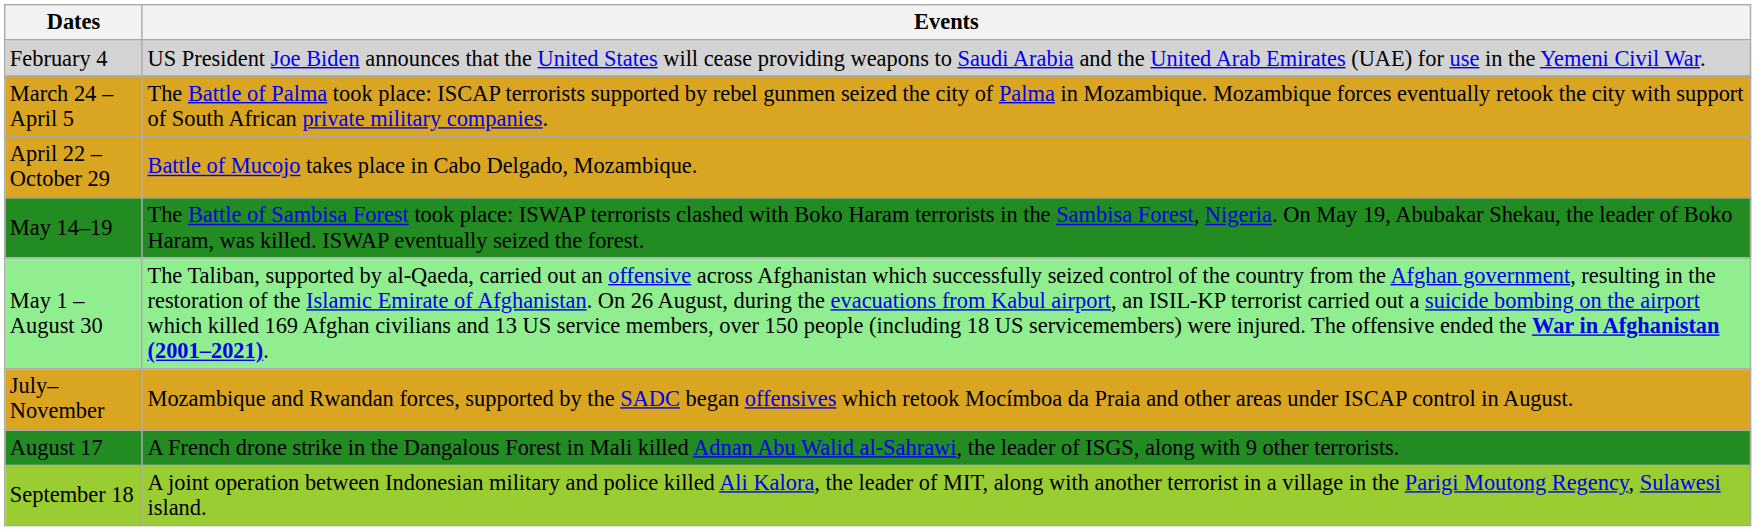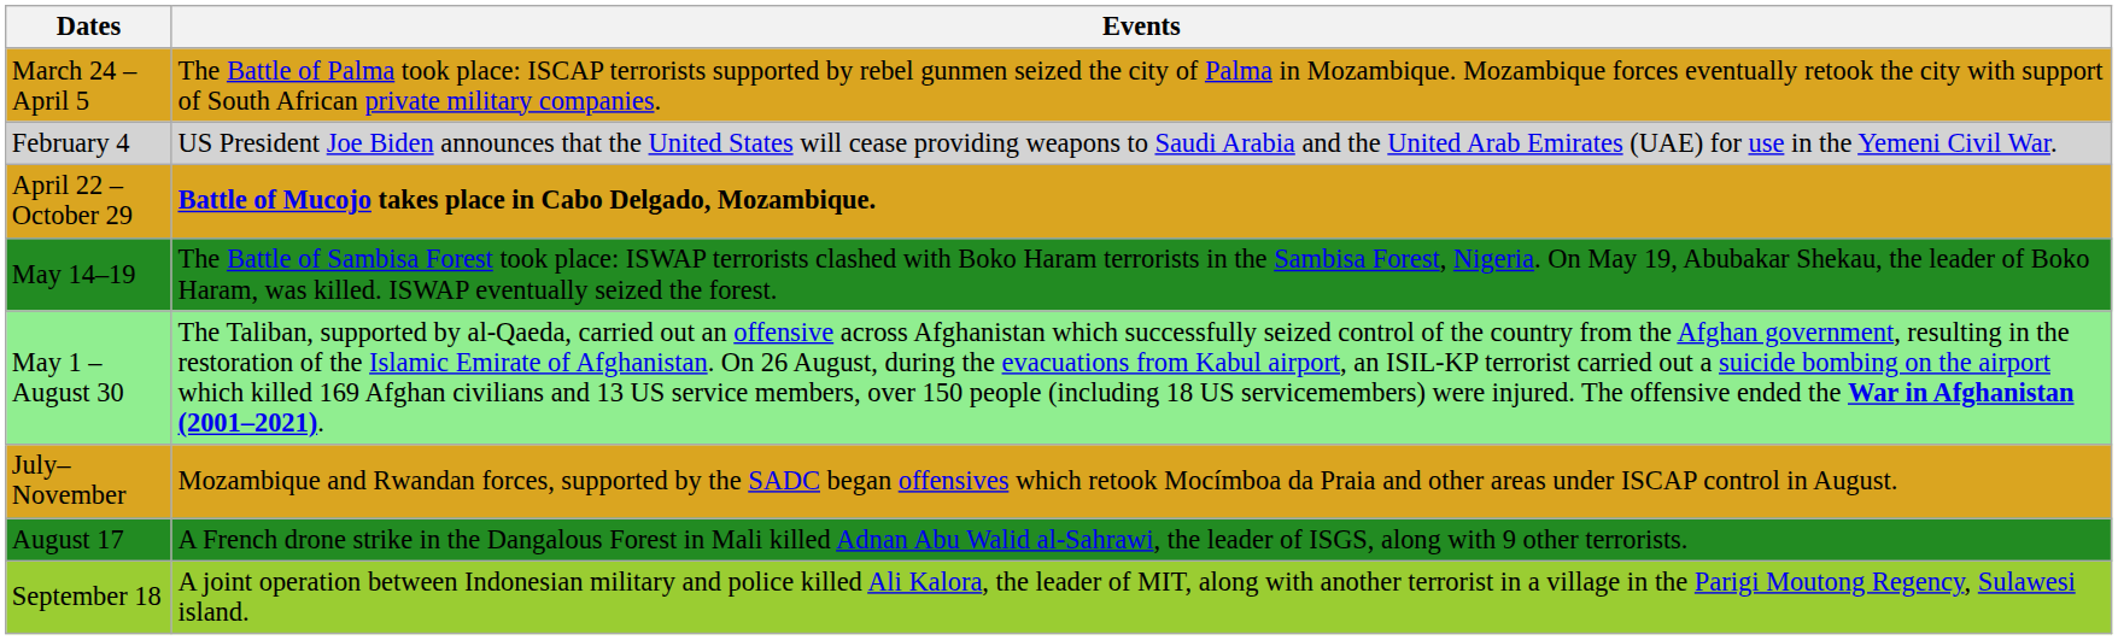 <table class="wikitable">
 <tr>
 <th>Dates</th>
 <th>Events</th>
+</tr>
+<tr style="background:goldenrod">
+<td>March 24 – April 5</td>
+<td>The <a href='#'>Battle of Palma</a> took place: ISCAP terrorists supported by rebel gunmen seized the city of <a href='#'>Palma</a> in Mozambique. Mozambique forces eventually retook the city with support of South African <a href='#'>private military companies</a>.</td>
 </tr>
 <tr style="background:lightgrey;">
 <td>February 4</td>
 <td>US President <a href='#'>Joe Biden</a> announces that the <a href='#'>United States</a> will cease providing weapons to <a href='#'>Saudi Arabia</a> and the <a href='#'>United Arab Emirates</a> (UAE) for <a href='#'>use</a> in the <a href='#'>Yemeni Civil War</a>.</td>
 </tr>
 <tr style="background:goldenrod">
-<td>March 24 – April 5</td>
-<td>The <a href='#'>Battle of Palma</a> took place: ISCAP terrorists supported by rebel gunmen seized the city of <a href='#'>Palma</a> in Mozambique. Mozambique forces eventually retook the city with support of South African <a href='#'>private military companies</a>.</td>
-</tr>
-<tr style="background:goldenrod">
 <td>April 22 – October 29</td>
-<td><a href='#'>Battle of Mucojo</a> takes place in Cabo Delgado, Mozambique.</td>
+<td><strong><a href='#'>Battle of Mucojo</a> takes place in Cabo Delgado, Mozambique.</strong></td>
 </tr>
 <tr style="background:forestgreen">
 <td>May 14–19</td>
 <td>The <a href='#'>Battle of Sambisa Forest</a> took place: ISWAP terrorists clashed with Boko Haram terrorists in the <a href='#'>Sambisa Forest</a>, <a href='#'>Nigeria</a>. On May 19, Abubakar Shekau, the leader of Boko Haram, was killed. ISWAP eventually seized the forest.</td>
 </tr>
 <tr style="background:lightgreen">
 <td>May 1 – August 30</td>
 <td>The Taliban, supported by al-Qaeda, carried out an <a href='#'>offensive</a> across Afghanistan which successfully seized control of the country from the <a href='#'>Afghan government</a>, resulting in the restoration of the <a href='#'>Islamic Emirate of Afghanistan</a>. On 26 August, during the <a href='#'>evacuations from Kabul airport</a>, an ISIL-KP terrorist carried out a <a href='#'>suicide bombing on the airport</a> which killed 169 Afghan civilians and 13 US service members, over 150 people (including 18 US servicemembers) were injured. The offensive ended the <strong><a href='#'>War in Afghanistan (2001–2021)</a></strong>.</td>
 </tr>
 <tr style="background:goldenrod">
 <td>July–November</td>
 <td>Mozambique and Rwandan forces, supported by the <a href='#'>SADC</a> began <a href='#'>offensives</a> which retook Mocímboa da Praia and other areas under ISCAP control in August.</td>
 </tr>
 <tr style="background:forestgreen">
 <td>August 17</td>
 <td>A French drone strike in the Dangalous Forest in Mali killed <a href='#'>Adnan Abu Walid al-Sahrawi</a>, the leader of ISGS, along with 9 other terrorists.</td>
 </tr>
 <tr style="background:yellowgreen">
 <td>September 18</td>
 <td>A joint operation between Indonesian military and police killed <a href='#'>Ali Kalora</a>, the leader of MIT, along with another terrorist in a village in the <a href='#'>Parigi Moutong Regency</a>, <a href='#'>Sulawesi</a> island.</td>
 </tr>
 </table>
